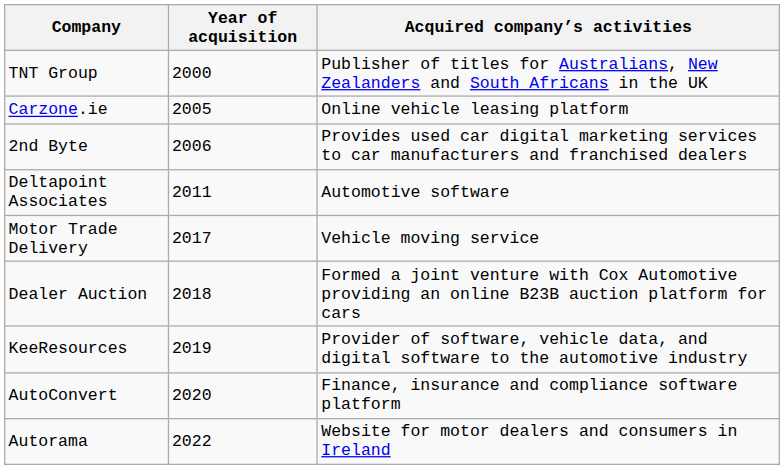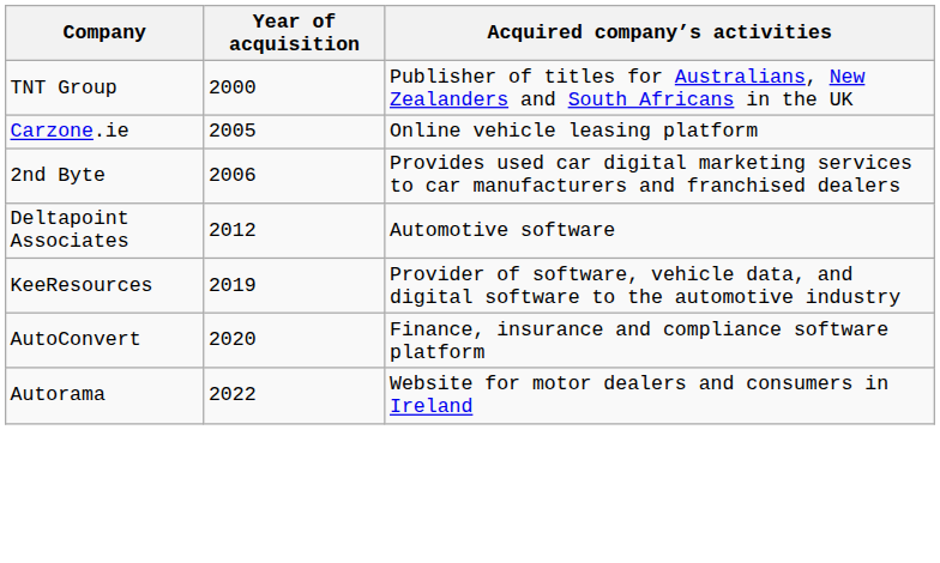 <table class="wikitable">
 <tr>
 <th>Company</th>
 <th>Year of acquisition</th>
 <th>Acquired company’s activities</th>
 </tr>
 <tr>
 <td>TNT Group</td>
 <td>2000</td>
 <td>Publisher of titles for <a href='#'>Australians</a>, <a href='#'>New Zealanders</a> and <a href='#'>South Africans</a> in the UK</td>
 </tr>
 <tr>
 <td><a href='#'>Carzone</a>.ie</td>
 <td>2005</td>
 <td>Online vehicle leasing platform</td>
 </tr>
 <tr>
 <td>2nd Byte</td>
 <td>2006</td>
 <td>Provides used car digital marketing services to car manufacturers and franchised dealers</td>
 </tr>
 <tr>
 <td>Deltapoint Associates</td>
-<td>2011</td>
+<td>2012</td>
 <td>Automotive software</td>
-</tr>
-<tr>
-<td>Motor Trade Delivery</td>
-<td>2017</td>
-<td>Vehicle moving service</td>
-</tr>
-<tr>
-<td>Dealer Auction</td>
-<td>2018</td>
-<td>Formed a joint venture with Cox Automotive providing an online B23B auction platform for cars</td>
 </tr>
 <tr>
 <td>KeeResources</td>
 <td>2019</td>
 <td>Provider of software, vehicle data, and digital software to the automotive industry</td>
 </tr>
 <tr>
 <td>AutoConvert</td>
 <td>2020</td>
 <td>Finance, insurance and compliance software platform</td>
 </tr>
 <tr>
 <td>Autorama</td>
 <td>2022</td>
 <td>Website for motor dealers and consumers in <a href='#'>Ireland</a></td>
 </tr>
 </table>
